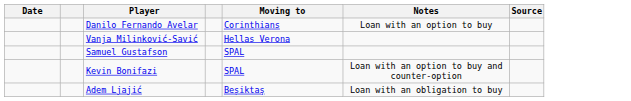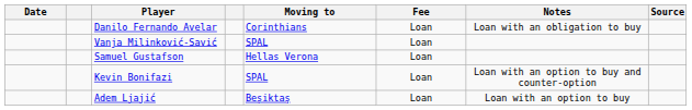 <table class="wikitable sortable">
 <tr>
 <th style="width:80px;">Date</th>
 <th style="width:30px;"></th>
 <th style="width:180px;">Player</th>
 <th style="width:20px;"></th>
 <th style="width:180px;">Moving to</th>
+<th style="width:120px;" class="unsortable">Fee</th>
 <th style="width:250px;" class="unsortable">Notes</th>
 <th style="width:20px;">Source</th>
 </tr>
 <tr>
 <td></td>
 <td align=center></td>
 <td> <a href='#'>Danilo Fernando Avelar</a></td>
 <td align=center></td>
 <td> <a href='#'>Corinthians</a></td>
-<td align=center>Loan with an option to buy</td>
+<td align=center>Loan</td>
+<td align=center>Loan with an obligation to buy</td>
 <td></td>
 </tr>
 <tr>
 <td></td>
 <td align=center></td>
 <td> <a href='#'>Vanja Milinković-Savić</a></td>
 <td align=center></td>
-<td> <a href='#'>Hellas Verona</a></td>
+<td> <a href='#'>SPAL</a></td>
+<td align=center>Loan</td>
 <td align=center></td>
 <td></td>
 </tr>
 <tr>
 <td></td>
 <td align=center></td>
 <td> <a href='#'>Samuel Gustafson</a></td>
 <td align=center></td>
-<td> <a href='#'>SPAL</a></td>
+<td> <a href='#'>Hellas Verona</a></td>
+<td align=center>Loan</td>
 <td align=center></td>
 <td></td>
 </tr>
 <tr>
 <td></td>
 <td align=center></td>
 <td> <a href='#'>Kevin Bonifazi</a></td>
 <td align=center></td>
 <td> <a href='#'>SPAL</a></td>
+<td align=center>Loan</td>
 <td align=center>Loan with an option to buy and counter-option</td>
 <td></td>
 </tr>
 <tr>
 <td></td>
 <td align=center></td>
 <td> <a href='#'>Adem Ljajić</a></td>
 <td align=center></td>
 <td> <a href='#'>Beşiktaş</a></td>
-<td align=center>Loan with an obligation to buy</td>
+<td align=center>Loan</td>
+<td align=center>Loan with an option to buy</td>
 <td></td>
 </tr>
 </table>
